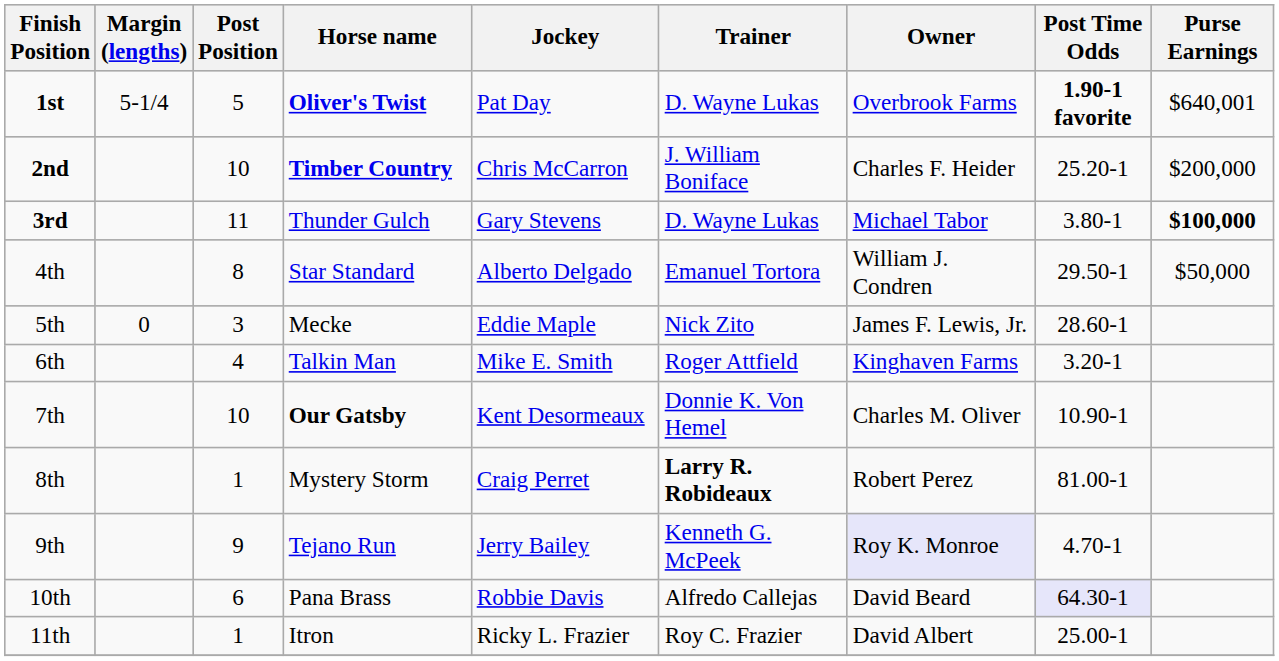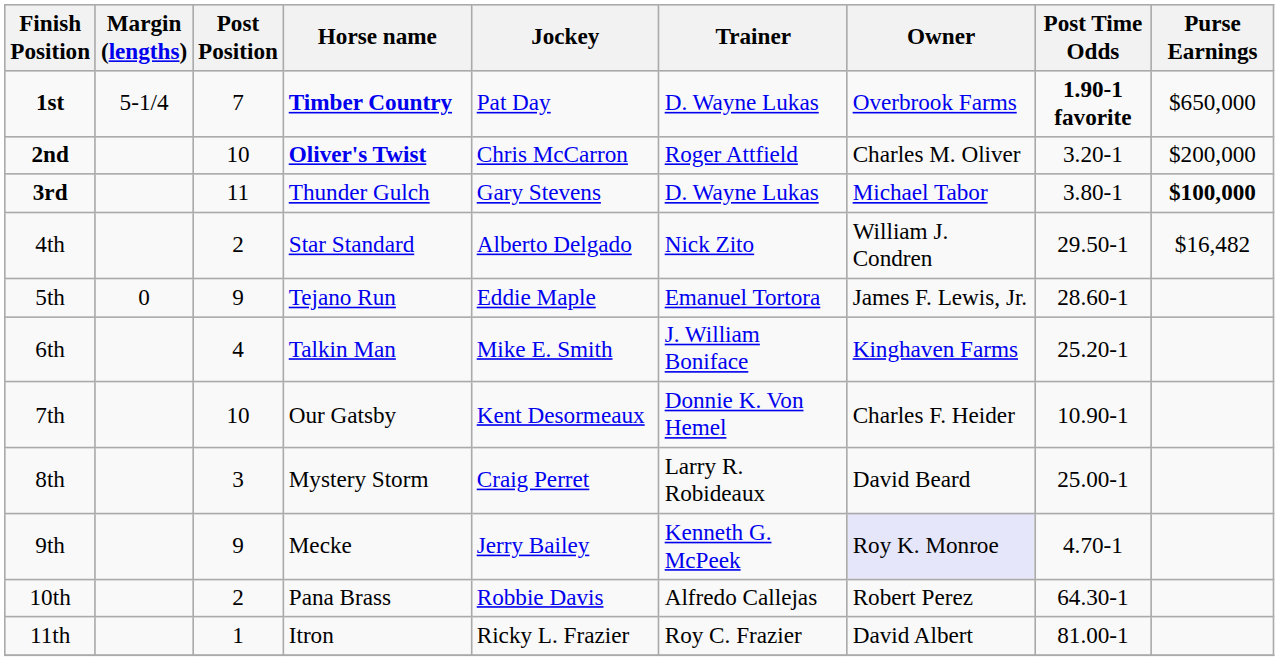 <table class="wikitable sortable" | border="2" cellpadding="1" style="border-collapse: collapse; font-size:90%">
 <tr>
 <th width="45px">Finish <br> Position</th>
 <th width="45px">Margin<br> <span>(<a href='#'>lengths</a>)</span></th>
 <th width="40px">Post <br> Position</th>
 <th width="110px">Horse name</th>
 <th width="110px">Jockey</th>
 <th width="110px">Trainer</th>
 <th width="110px">Owner</th>
 <th width="65px">Post Time <br> Odds</th>
 <th width="70px">Purse <br> Earnings</th>
 </tr>
 <tr>
 <td align=center><strong>1<span>st</span></strong></td>
 <td align=center>5-1/4</td>
-<td align=center>5</td>
-<td><strong><a href='#'>Oliver's Twist</a></strong></td>
+<td align=center>7</td>
+<td><strong><a href='#'>Timber Country</a></strong></td>
 <td><a href='#'>Pat Day</a></td>
 <td><a href='#'>D. Wayne Lukas</a></td>
 <td><a href='#'>Overbrook Farms</a></td>
 <td align=center><strong>1.90-1 <br> <span>favorite</span></strong></td>
-<td align=center>$640,001</td>
+<td align=center>$650,000</td>
 </tr>
 <tr>
 <td align=center><strong>2<span>nd</span></strong></td>
 <td align=center></td>
 <td align=center>10</td>
-<td><strong><a href='#'>Timber Country</a></strong></td>
+<td><strong><a href='#'>Oliver's Twist</a></strong></td>
 <td><a href='#'>Chris McCarron</a></td>
-<td><a href='#'>J. William Boniface</a></td>
-<td>Charles F. Heider</td>
-<td align=center>25.20-1</td>
+<td><a href='#'>Roger Attfield</a></td>
+<td>Charles M. Oliver</td>
+<td align=center>3.20-1</td>
 <td align=center>$200,000</td>
 </tr>
 <tr>
 <td align=center><strong>3<span>rd</span></strong></td>
 <td align=center></td>
 <td align=center>11</td>
 <td><a href='#'>Thunder Gulch</a></td>
 <td><a href='#'>Gary Stevens</a></td>
 <td><a href='#'>D. Wayne Lukas</a></td>
 <td><a href='#'>Michael Tabor</a></td>
 <td align=center>3.80-1</td>
 <td align=center><strong>$100,000</strong></td>
 </tr>
 <tr>
 <td align=center>4<span>th</span></td>
 <td align=center></td>
-<td align=center>8</td>
+<td align=center>2</td>
 <td><a href='#'>Star Standard</a></td>
 <td><a href='#'>Alberto Delgado</a></td>
-<td><a href='#'>Emanuel Tortora</a></td>
+<td><a href='#'>Nick Zito</a></td>
 <td>William J. Condren</td>
 <td align=center>29.50-1</td>
-<td align=center>$50,000</td>
+<td align=center>$16,482</td>
 </tr>
 <tr>
 <td align=center>5<span>th</span></td>
 <td align=center>0</td>
-<td align=center>3</td>
-<td>Mecke</td>
+<td align=center>9</td>
+<td><a href='#'>Tejano Run</a></td>
 <td><a href='#'>Eddie Maple</a></td>
-<td><a href='#'>Nick Zito</a></td>
+<td><a href='#'>Emanuel Tortora</a></td>
 <td>James F. Lewis, Jr.</td>
 <td align=center>28.60-1</td>
 <td align=center></td>
 </tr>
 <tr>
 <td align=center>6<span>th</span></td>
 <td align=center></td>
 <td align=center>4</td>
 <td><a href='#'>Talkin Man</a></td>
 <td><a href='#'>Mike E. Smith</a></td>
-<td><a href='#'>Roger Attfield</a></td>
+<td><a href='#'>J. William Boniface</a></td>
 <td><a href='#'>Kinghaven Farms</a></td>
-<td align=center>3.20-1</td>
+<td align=center>25.20-1</td>
 <td></td>
 </tr>
 <tr>
 <td align=center>7<span>th</span></td>
 <td align=center></td>
 <td align=center>10</td>
-<td><strong>Our Gatsby</strong></td>
+<td>Our Gatsby</td>
 <td><a href='#'>Kent Desormeaux</a></td>
 <td><a href='#'>Donnie K. Von Hemel</a></td>
-<td>Charles M. Oliver</td>
+<td>Charles F. Heider</td>
 <td align=center>10.90-1</td>
 <td></td>
 </tr>
 <tr>
 <td align=center>8<span>th</span></td>
 <td align=center></td>
-<td align=center>1</td>
+<td align=center>3</td>
 <td>Mystery Storm</td>
 <td><a href='#'>Craig Perret</a></td>
-<td><strong>Larry R. Robideaux</strong></td>
-<td>Robert Perez</td>
-<td align=center>81.00-1</td>
+<td>Larry R. Robideaux</td>
+<td>David Beard</td>
+<td align=center>25.00-1</td>
 <td></td>
 </tr>
 <tr>
 <td align=center>9<span>th</span></td>
 <td align=center></td>
 <td align=center>9</td>
-<td><a href='#'>Tejano Run</a></td>
+<td>Mecke</td>
 <td><a href='#'>Jerry Bailey</a></td>
 <td><a href='#'>Kenneth G. McPeek</a></td>
 <td style="background: lavender;">Roy K. Monroe</td>
 <td align=center>4.70-1</td>
 <td></td>
 </tr>
 <tr>
 <td align=center>10<span>th</span></td>
 <td align=center></td>
-<td align=center>6</td>
+<td align=center>2</td>
 <td>Pana Brass</td>
 <td><a href='#'>Robbie Davis</a></td>
 <td>Alfredo Callejas</td>
-<td>David Beard</td>
-<td align=center style="background: lavender;">64.30-1</td>
+<td>Robert Perez</td>
+<td align=center>64.30-1</td>
 <td></td>
 </tr>
 <tr>
 <td align=center>11<span>th</span></td>
 <td align=center></td>
 <td align=center>1</td>
 <td>Itron</td>
 <td>Ricky L. Frazier</td>
 <td>Roy C. Frazier</td>
 <td>David Albert</td>
-<td align=center>25.00-1</td>
+<td align=center>81.00-1</td>
 <td></td>
 </tr>
 <tr>
 </tr>
 </table>
